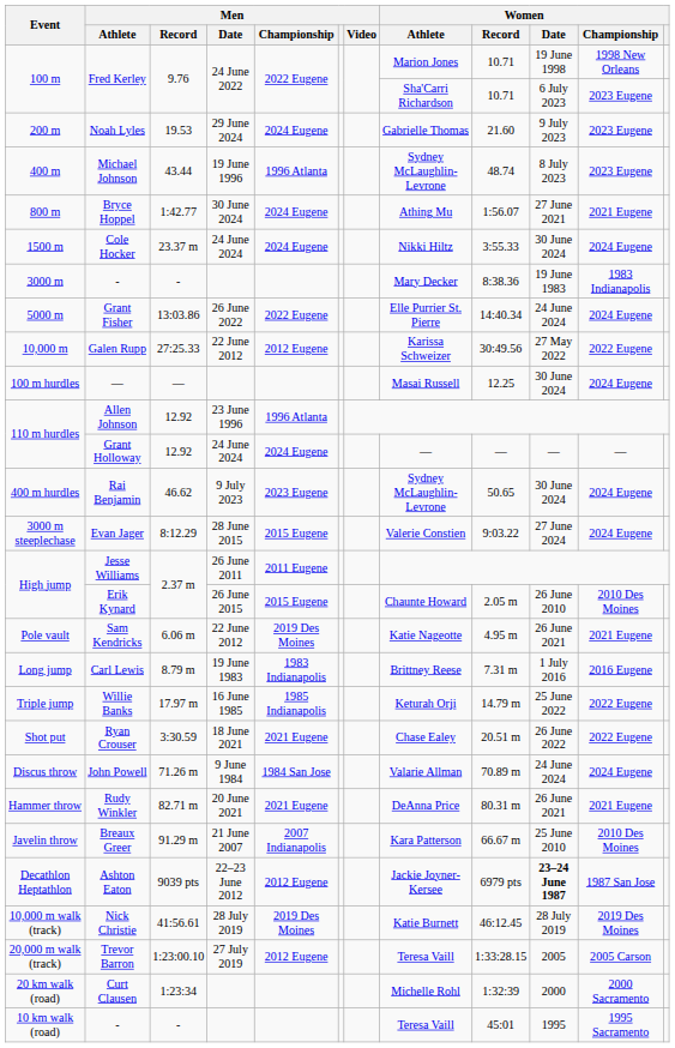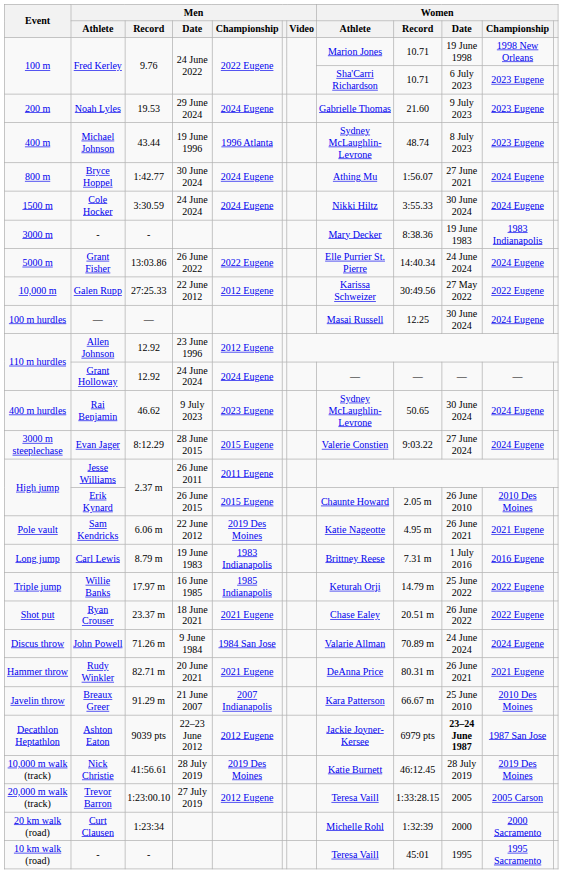 <table class="wikitable"  style="text-align:center; font-size:95%; width:95%;">
 <tr>
 <th rowspan=2>Event</th>
 <th colspan=6>Men</th>
 <th colspan=6>Women</th>
 </tr>
 <tr>
 <th>Athlete</th>
 <th>Record</th>
 <th>Date</th>
 <th>Championship</th>
 <th></th>
 <th>Video</th>
 <th>Athlete</th>
 <th>Record</th>
 <th>Date</th>
 <th>Championship</th>
 <th></th>
 </tr>
 <tr>
 <td rowspan="2"><a href='#'>100 m</a></td>
 <td rowspan="2"><a href='#'>Fred Kerley</a></td>
 <td rowspan="2">9.76 </td>
 <td rowspan="2">24 June 2022</td>
 <td rowspan="2"><a href='#'>2022 Eugene</a></td>
 <td rowspan="2"></td>
 <td rowspan="2"></td>
 <td><a href='#'>Marion Jones</a></td>
 <td>10.71</td>
 <td>19 June 1998</td>
 <td><a href='#'>1998 New Orleans</a></td>
 <td></td>
 </tr>
 <tr>
 <td><a href='#'>Sha'Carri Richardson</a></td>
 <td>10.71 </td>
 <td>6 July 2023</td>
 <td><a href='#'>2023 Eugene</a></td>
 <td></td>
 </tr>
 <tr>
 <td><a href='#'>200 m</a></td>
 <td><a href='#'>Noah Lyles</a></td>
 <td>19.53 </td>
 <td>29 June 2024</td>
 <td><a href='#'>2024 Eugene</a></td>
 <td></td>
 <td></td>
 <td><a href='#'>Gabrielle Thomas</a></td>
 <td>21.60 </td>
 <td>9 July 2023</td>
 <td><a href='#'>2023 Eugene</a></td>
 <td></td>
 </tr>
 <tr>
 <td><a href='#'>400 m</a></td>
 <td><a href='#'>Michael Johnson</a></td>
 <td>43.44</td>
 <td>19 June 1996</td>
 <td><a href='#'>1996 Atlanta</a></td>
 <td></td>
 <td></td>
 <td><a href='#'>Sydney McLaughlin-Levrone</a></td>
 <td>48.74</td>
 <td>8 July 2023</td>
 <td><a href='#'>2023 Eugene</a></td>
 <td></td>
 </tr>
 <tr>
 <td><a href='#'>800 m</a></td>
 <td><a href='#'>Bryce Hoppel</a></td>
 <td>1:42.77</td>
 <td>30 June 2024</td>
 <td><a href='#'>2024 Eugene</a></td>
 <td></td>
 <td></td>
 <td><a href='#'>Athing Mu</a></td>
 <td>1:56.07</td>
 <td>27 June 2021</td>
-<td><a href='#'>2021 Eugene</a></td>
+<td><a href='#'>2024 Eugene</a></td>
 <td></td>
 </tr>
 <tr>
 <td><a href='#'>1500 m</a></td>
 <td><a href='#'>Cole Hocker</a></td>
-<td>23.37 m </td>
+<td>3:30.59</td>
 <td>24 June 2024</td>
 <td><a href='#'>2024 Eugene</a></td>
 <td></td>
 <td></td>
 <td><a href='#'>Nikki Hiltz</a></td>
 <td>3:55.33</td>
 <td>30 June 2024</td>
 <td><a href='#'>2024 Eugene</a></td>
 <td></td>
 </tr>
 <tr>
 <td><a href='#'>3000 m</a></td>
 <td>-</td>
 <td>-</td>
 <td></td>
 <td></td>
 <td></td>
 <td></td>
 <td><a href='#'>Mary Decker</a></td>
 <td>8:38.36</td>
 <td>19 June 1983</td>
 <td><a href='#'>1983 Indianapolis</a></td>
 <td></td>
 </tr>
 <tr>
 <td><a href='#'>5000 m</a></td>
 <td><a href='#'>Grant Fisher</a></td>
 <td>13:03.86</td>
 <td>26 June 2022</td>
 <td><a href='#'>2022 Eugene</a></td>
 <td></td>
 <td></td>
 <td><a href='#'>Elle Purrier St. Pierre</a></td>
 <td>14:40.34</td>
 <td>24 June 2024</td>
 <td><a href='#'>2024 Eugene</a></td>
 <td></td>
 </tr>
 <tr>
 <td><a href='#'>10,000 m</a></td>
 <td><a href='#'>Galen Rupp</a></td>
 <td>27:25.33</td>
 <td>22 June 2012</td>
 <td><a href='#'>2012 Eugene</a></td>
 <td></td>
 <td></td>
 <td><a href='#'>Karissa Schweizer</a></td>
 <td>30:49.56</td>
 <td>27 May 2022</td>
 <td><a href='#'>2022 Eugene</a></td>
 <td></td>
 </tr>
 <tr>
 <td><a href='#'>100 m hurdles</a></td>
 <td>—</td>
 <td>—</td>
 <td></td>
 <td></td>
 <td></td>
 <td></td>
 <td><a href='#'>Masai Russell</a></td>
 <td>12.25 </td>
 <td>30 June 2024</td>
 <td><a href='#'>2024 Eugene</a></td>
 <td></td>
 </tr>
 <tr>
 <td rowspan=2><a href='#'>110 m hurdles</a></td>
 <td><a href='#'>Allen Johnson</a></td>
 <td>12.92</td>
 <td>23 June 1996</td>
-<td><a href='#'>1996 Atlanta</a></td>
+<td><a href='#'>2012 Eugene</a></td>
 <td></td>
 </tr>
 <tr>
 <td><a href='#'>Grant Holloway</a></td>
 <td>12.92 </td>
 <td>24 June 2024</td>
 <td><a href='#'>2024 Eugene</a></td>
 <td></td>
 <td></td>
 <td>—</td>
 <td>—</td>
 <td>—</td>
 <td>—</td>
 <td></td>
 </tr>
 <tr>
 <td><a href='#'>400 m hurdles</a></td>
 <td><a href='#'>Rai Benjamin</a></td>
 <td>46.62</td>
 <td>9 July 2023</td>
 <td><a href='#'>2023 Eugene</a></td>
 <td></td>
 <td></td>
 <td><a href='#'>Sydney McLaughlin-Levrone</a></td>
 <td>50.65</td>
 <td>30 June 2024</td>
 <td><a href='#'>2024 Eugene</a></td>
 <td></td>
 </tr>
 <tr>
 <td><a href='#'>3000 m steeplechase</a></td>
 <td><a href='#'>Evan Jager</a></td>
 <td>8:12.29</td>
 <td>28 June 2015</td>
 <td><a href='#'>2015 Eugene</a></td>
 <td></td>
 <td></td>
 <td><a href='#'>Valerie Constien</a></td>
 <td>9:03.22</td>
 <td>27 June 2024</td>
 <td><a href='#'>2024 Eugene</a></td>
 <td></td>
 </tr>
 <tr>
 <td rowspan=2><a href='#'>High jump</a></td>
 <td><a href='#'>Jesse Williams</a></td>
 <td rowspan=2>2.37 m</td>
 <td>26 June 2011</td>
 <td><a href='#'>2011 Eugene</a></td>
 <td></td>
 <td></td>
 </tr>
 <tr>
 <td><a href='#'>Erik Kynard</a></td>
 <td>26 June 2015</td>
 <td><a href='#'>2015 Eugene</a></td>
 <td></td>
 <td></td>
 <td><a href='#'>Chaunte Howard</a></td>
 <td>2.05 m</td>
 <td>26 June 2010</td>
 <td><a href='#'>2010 Des Moines</a></td>
 <td></td>
 </tr>
 <tr>
 <td><a href='#'>Pole vault</a></td>
 <td><a href='#'>Sam Kendricks</a></td>
 <td>6.06 m</td>
 <td>22 June 2012</td>
 <td><a href='#'>2019 Des Moines</a></td>
 <td></td>
 <td></td>
 <td><a href='#'>Katie Nageotte</a></td>
 <td>4.95 m</td>
 <td>26 June 2021</td>
 <td><a href='#'>2021 Eugene</a></td>
 <td></td>
 </tr>
 <tr>
 <td><a href='#'>Long jump</a></td>
 <td><a href='#'>Carl Lewis</a></td>
 <td>8.79 m</td>
 <td>19 June 1983</td>
 <td><a href='#'>1983 Indianapolis</a></td>
 <td></td>
 <td></td>
 <td><a href='#'>Brittney Reese</a></td>
 <td>7.31 m </td>
 <td>1 July 2016</td>
 <td><a href='#'>2016 Eugene</a></td>
 <td></td>
 </tr>
 <tr>
 <td><a href='#'>Triple jump</a></td>
 <td><a href='#'>Willie Banks</a></td>
 <td>17.97 m</td>
 <td>16 June 1985</td>
 <td><a href='#'>1985 Indianapolis</a></td>
 <td></td>
 <td></td>
 <td><a href='#'>Keturah Orji</a></td>
 <td>14.79 m </td>
 <td>25 June 2022</td>
 <td><a href='#'>2022 Eugene</a></td>
 <td></td>
 </tr>
 <tr>
 <td><a href='#'>Shot put</a></td>
 <td><a href='#'>Ryan Crouser</a></td>
-<td>3:30.59</td>
+<td>23.37 m </td>
 <td>18 June 2021</td>
 <td><a href='#'>2021 Eugene</a></td>
 <td></td>
 <td></td>
 <td><a href='#'>Chase Ealey</a></td>
 <td>20.51 m</td>
 <td>26 June 2022</td>
 <td><a href='#'>2022 Eugene</a></td>
 <td></td>
 </tr>
 <tr>
 <td><a href='#'>Discus throw</a></td>
 <td><a href='#'>John Powell</a></td>
 <td>71.26 m</td>
 <td>9 June 1984</td>
 <td><a href='#'>1984 San Jose</a></td>
 <td></td>
 <td></td>
 <td><a href='#'>Valarie Allman</a></td>
 <td>70.89 m</td>
 <td>24 June 2024</td>
 <td><a href='#'>2024 Eugene</a></td>
 <td></td>
 </tr>
 <tr>
 <td><a href='#'>Hammer throw</a></td>
 <td><a href='#'>Rudy Winkler</a></td>
 <td>82.71 m</td>
 <td>20 June 2021</td>
 <td><a href='#'>2021 Eugene</a></td>
 <td></td>
 <td></td>
 <td><a href='#'>DeAnna Price</a></td>
 <td>80.31 m</td>
 <td>26 June 2021</td>
 <td><a href='#'>2021 Eugene</a></td>
 <td></td>
 </tr>
 <tr>
 <td><a href='#'>Javelin throw</a></td>
 <td><a href='#'>Breaux Greer</a></td>
 <td>91.29 m</td>
 <td>21 June 2007</td>
 <td><a href='#'>2007 Indianapolis</a></td>
 <td></td>
 <td></td>
 <td><a href='#'>Kara Patterson</a></td>
 <td>66.67 m</td>
 <td>25 June 2010</td>
 <td><a href='#'>2010 Des Moines</a></td>
 <td></td>
 </tr>
 <tr>
 <td><a href='#'>Decathlon</a><br><a href='#'>Heptathlon</a></td>
 <td><a href='#'>Ashton Eaton</a></td>
 <td>9039 pts</td>
 <td>22–23 June 2012</td>
 <td><a href='#'>2012 Eugene</a></td>
 <td></td>
 <td></td>
 <td><a href='#'>Jackie Joyner-Kersee</a></td>
 <td>6979 pts</td>
 <td><strong>23–24 June 1987</strong></td>
 <td><a href='#'>1987 San Jose</a></td>
 <td></td>
 </tr>
 <tr>
 <td><a href='#'>10,000 m walk</a> (track)</td>
 <td><a href='#'>Nick Christie</a></td>
 <td>41:56.61</td>
 <td>28 July 2019</td>
 <td><a href='#'>2019 Des Moines</a></td>
 <td></td>
 <td></td>
 <td><a href='#'>Katie Burnett</a></td>
 <td>46:12.45</td>
 <td>28 July 2019</td>
 <td><a href='#'>2019 Des Moines</a></td>
 <td></td>
 </tr>
 <tr>
 <td><a href='#'>20,000 m walk</a> (track)</td>
 <td><a href='#'>Trevor Barron</a></td>
 <td>1:23:00.10</td>
 <td>27 July 2019</td>
 <td><a href='#'>2012 Eugene</a></td>
 <td></td>
 <td></td>
 <td><a href='#'>Teresa Vaill</a></td>
 <td>1:33:28.15</td>
 <td>2005</td>
 <td><a href='#'>2005 Carson</a></td>
 <td></td>
 </tr>
 <tr>
 <td><a href='#'>20 km walk</a> (road)</td>
 <td><a href='#'>Curt Clausen</a></td>
 <td>1:23:34</td>
 <td></td>
 <td></td>
 <td></td>
 <td></td>
 <td><a href='#'>Michelle Rohl</a></td>
 <td>1:32:39</td>
 <td>2000</td>
 <td><a href='#'>2000 Sacramento</a></td>
 <td></td>
 </tr>
 <tr>
 <td><a href='#'>10 km walk</a> (road)</td>
 <td>-</td>
 <td>-</td>
 <td></td>
 <td></td>
 <td></td>
 <td></td>
 <td><a href='#'>Teresa Vaill</a></td>
 <td>45:01</td>
 <td>1995</td>
 <td><a href='#'>1995 Sacramento</a></td>
 <td></td>
 </tr>
 </table>
